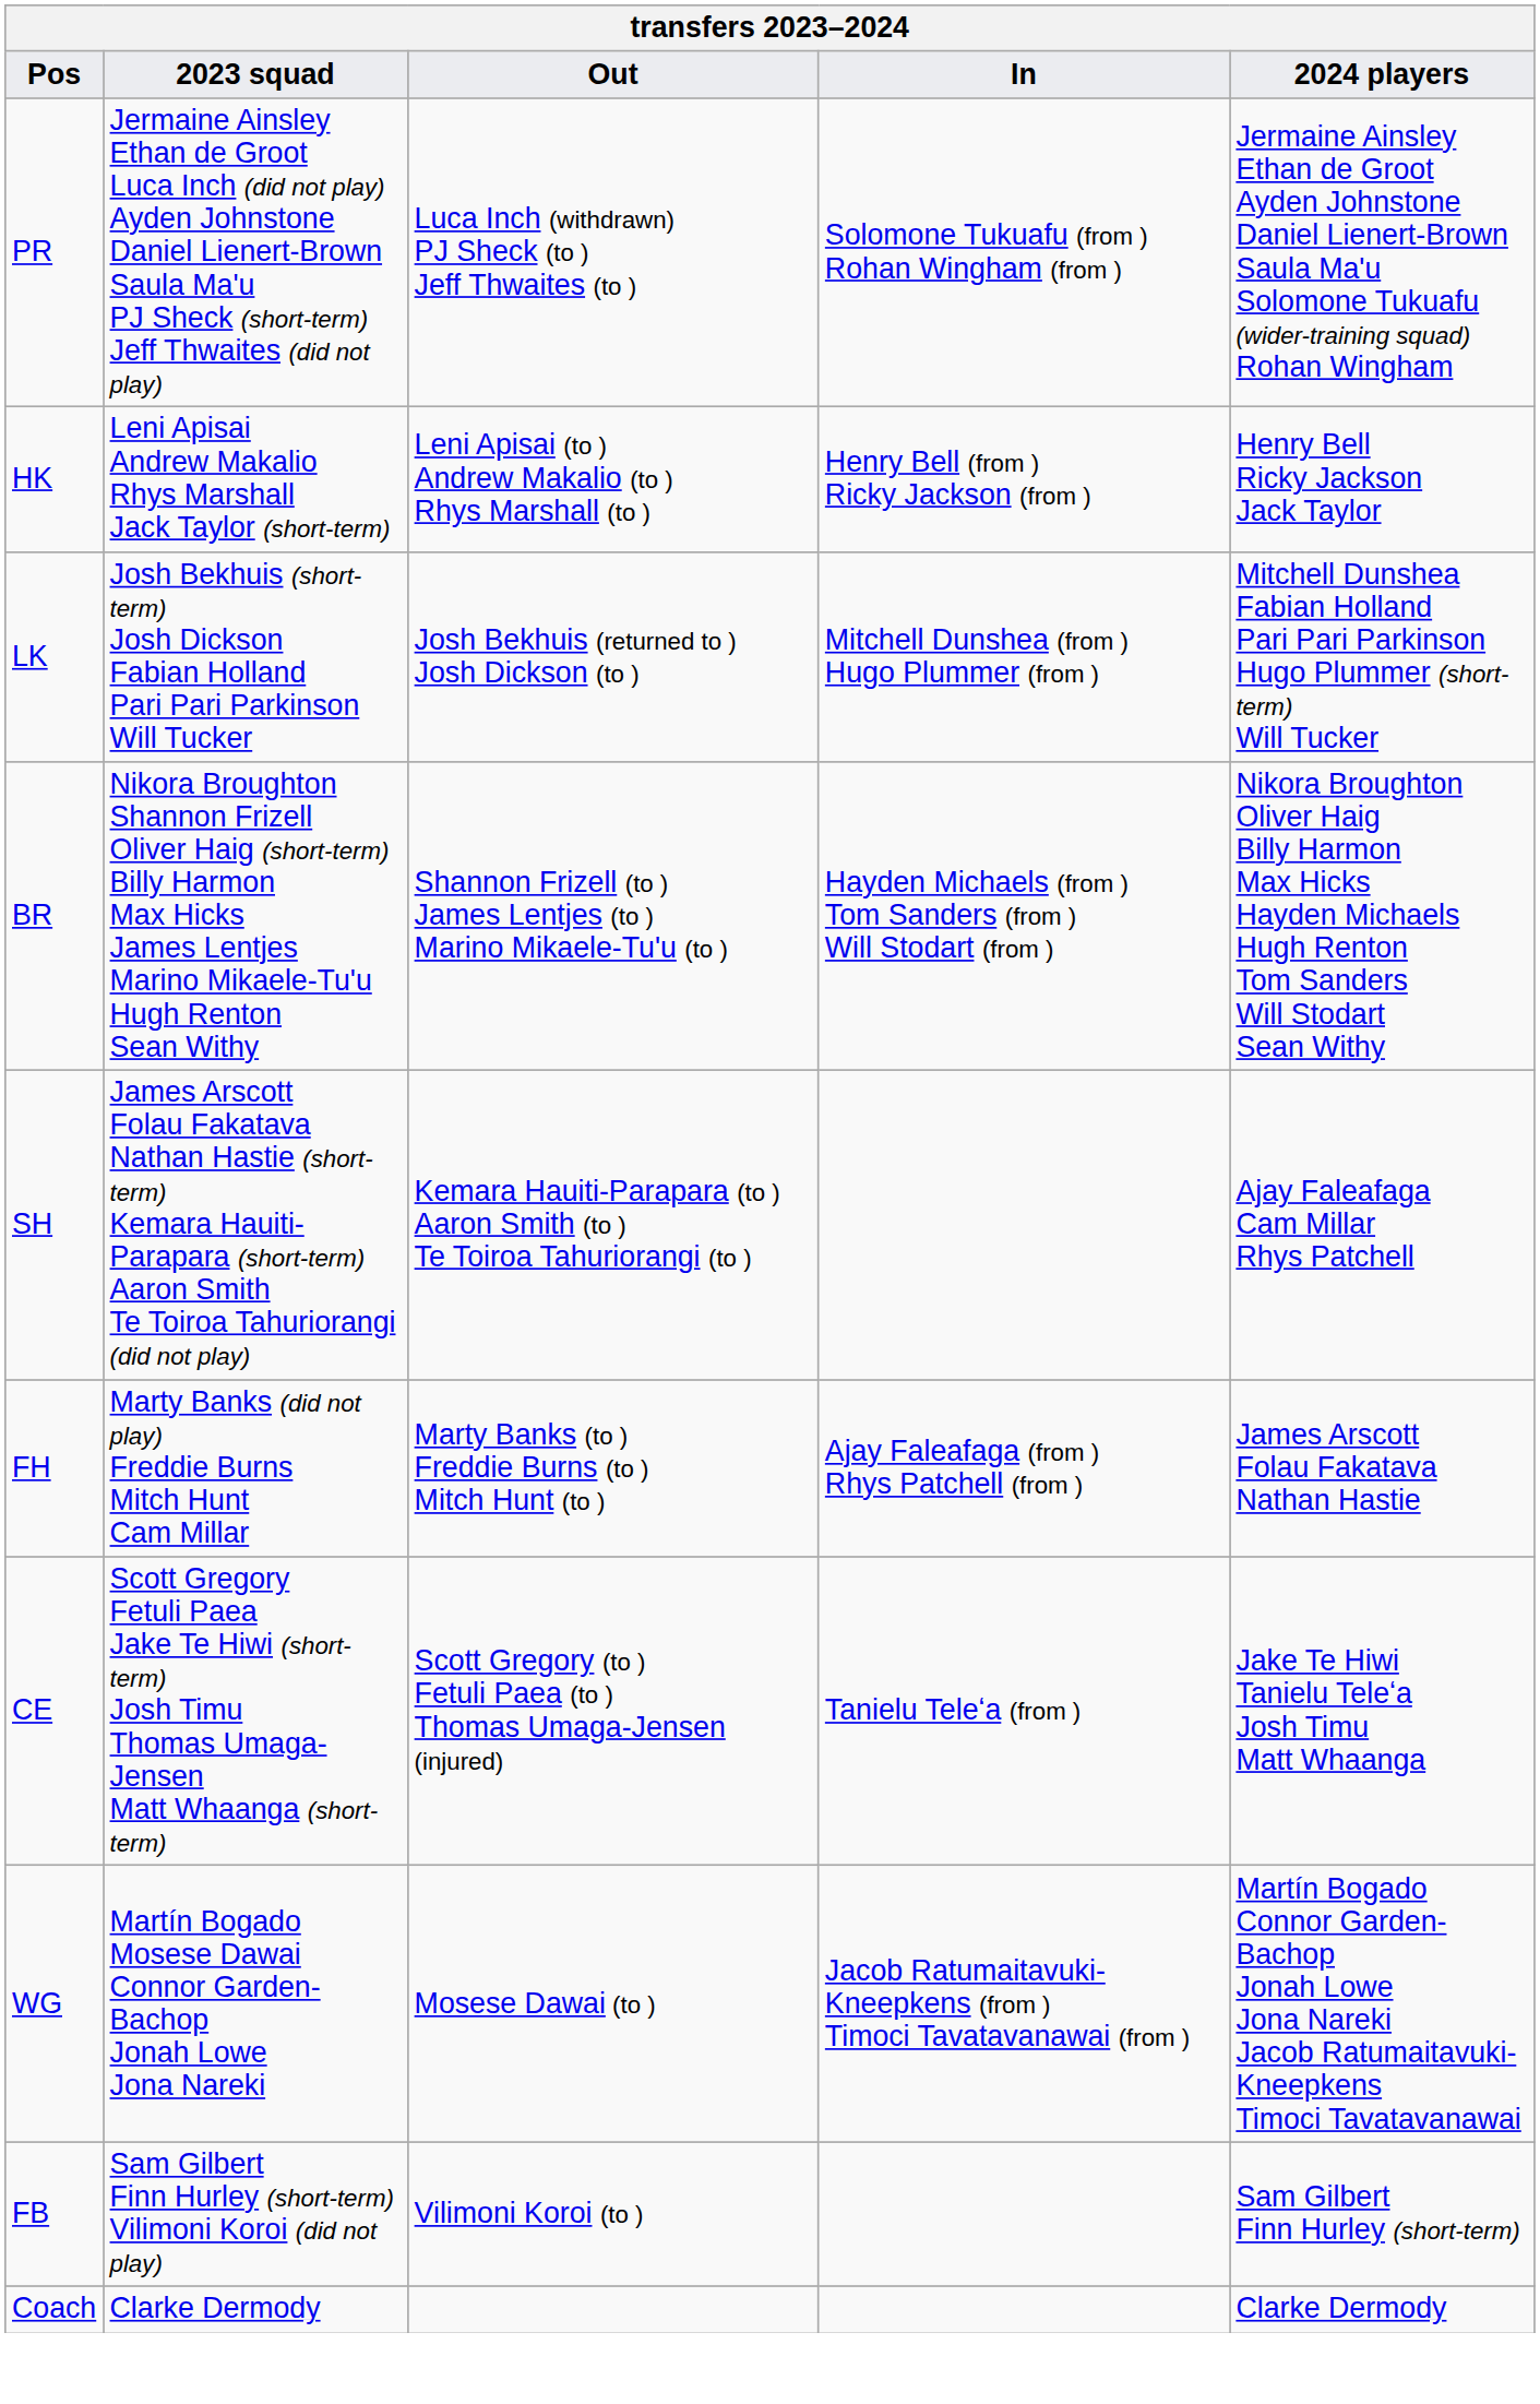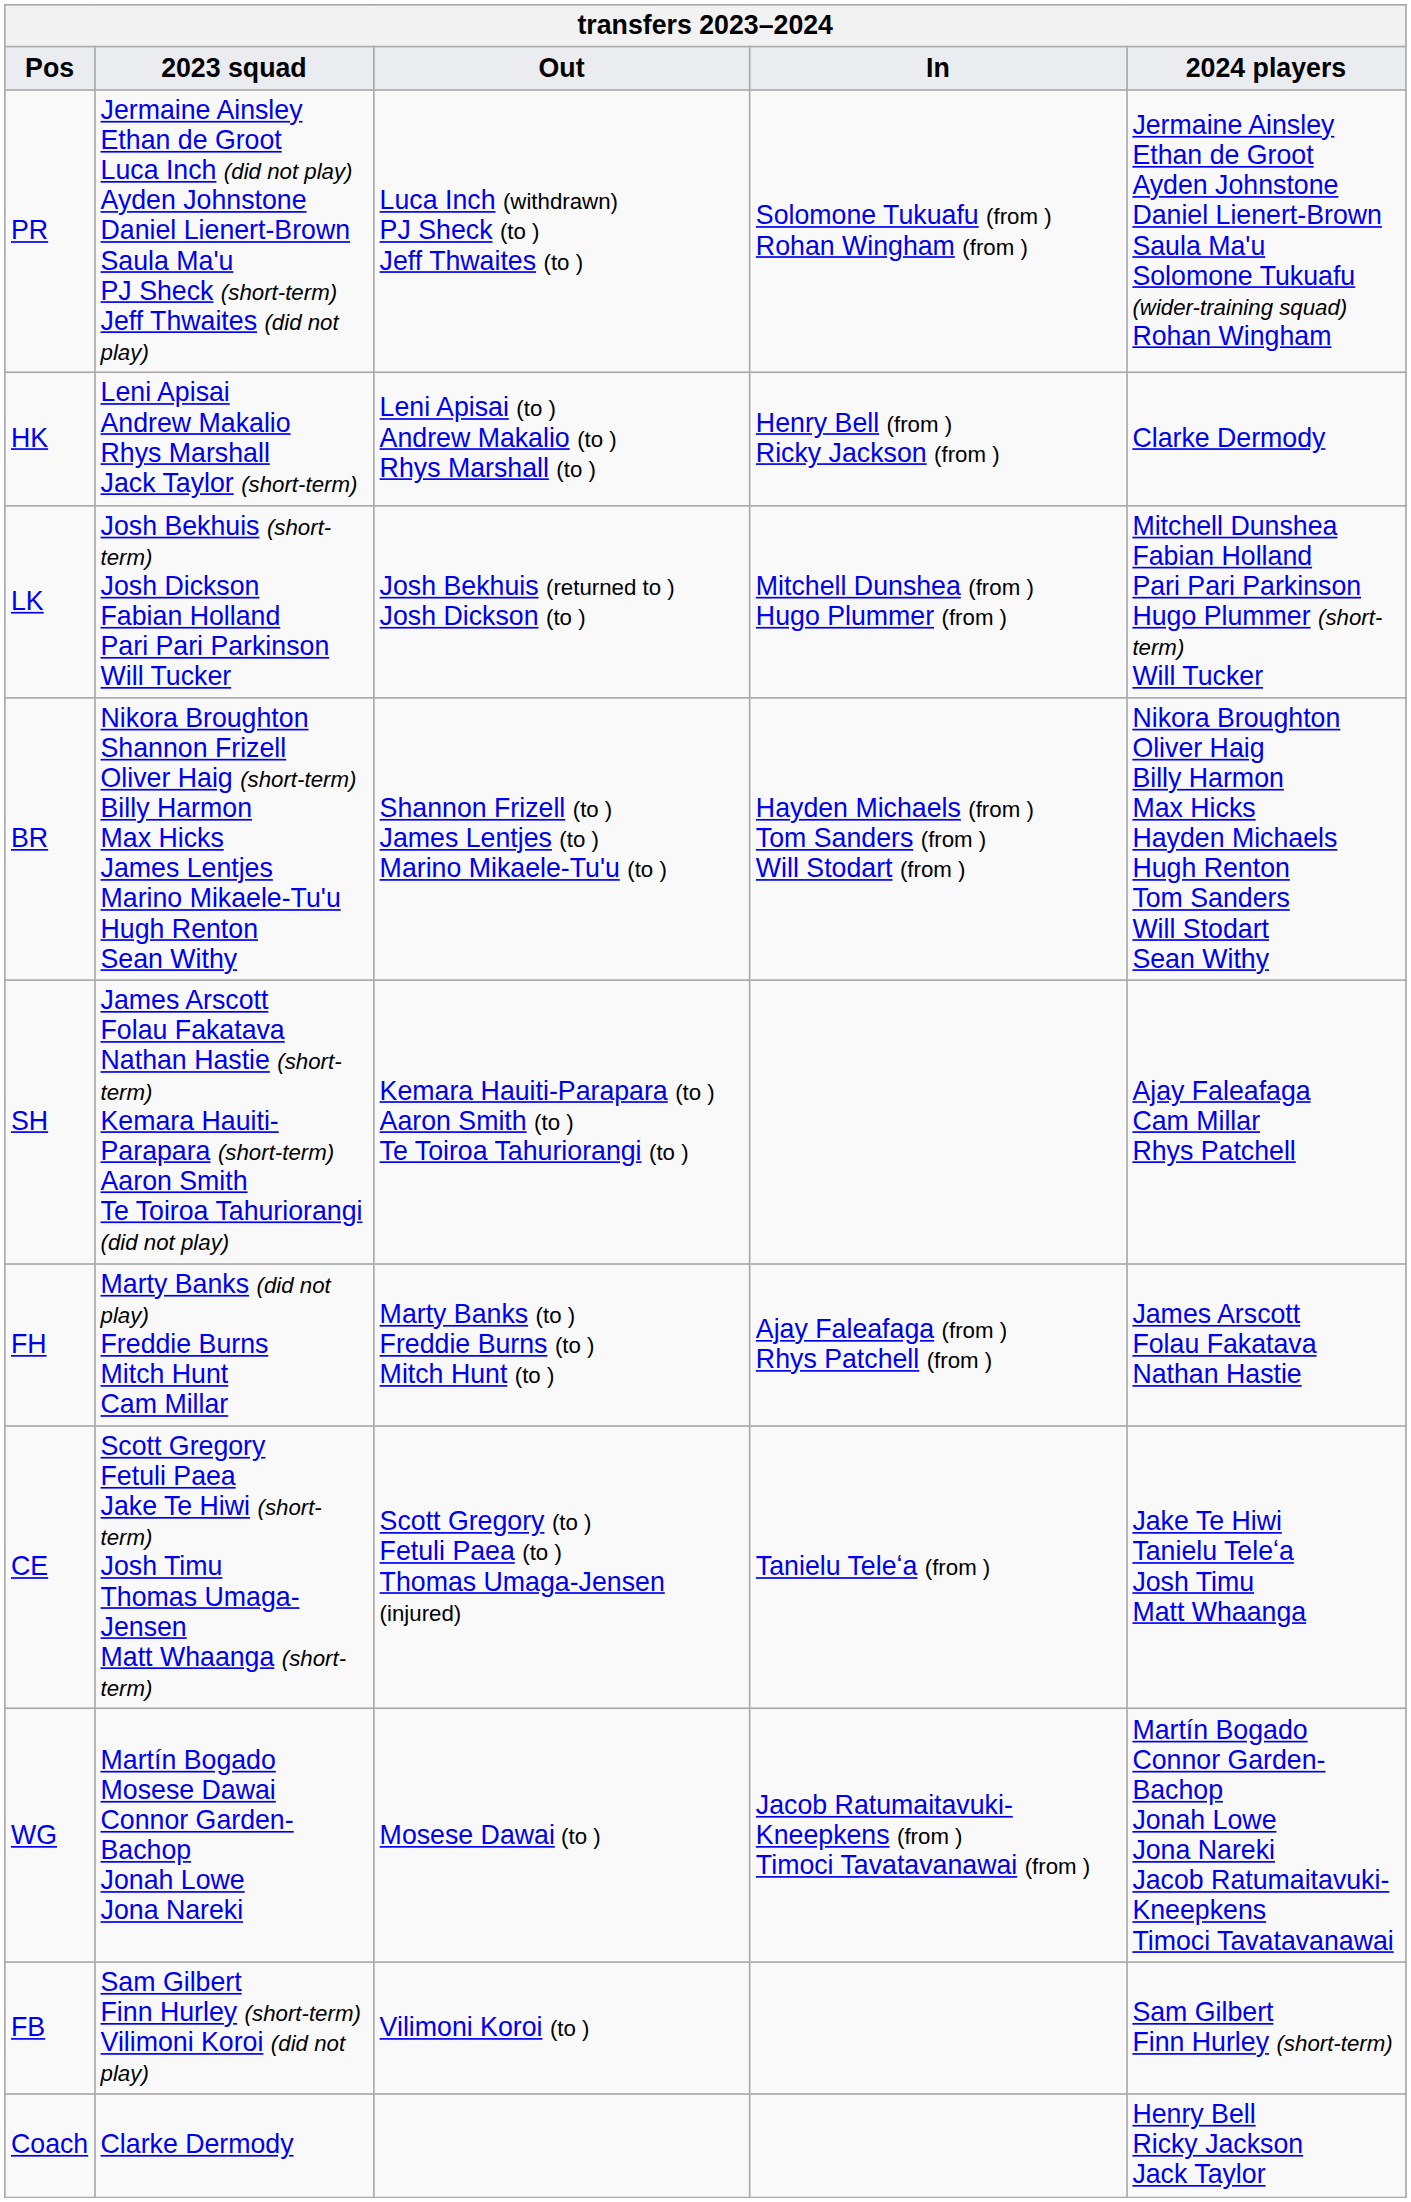 <table class="wikitable" style="text-align: left; width:95%">
 <tr>
 <th colspan="100%"> transfers 2023–2024</th>
 </tr>
 <tr>
 <th style="background:#ebecf0; width:6%;">Pos</th>
 <th style="background:#ebecf0; width:20%;">2023 squad</th>
 <th style="background:#ebecf0; width:27%;">Out</th>
 <th style="background:#ebecf0; width:27%;">In</th>
 <th style="background:#ebecf0; width:20%;">2024 players</th>
 </tr>
 <tr>
 <td><a href='#'>PR</a></td>
 <td> <a href='#'>Jermaine Ainsley</a> <br><a href='#'>Ethan de Groot</a> <br> <a href='#'>Luca Inch</a> <small><em>(did not play)</em></small> <br> <a href='#'>Ayden Johnstone</a> <br> <a href='#'>Daniel Lienert-Brown</a> <br> <a href='#'>Saula Ma'u</a> <br> <a href='#'>PJ Sheck</a> <small><em>(short-term)</em></small> <br> <a href='#'>Jeff Thwaites</a> <small><em>(did not play)</em></small></td>
 <td>  <a href='#'>Luca Inch</a> <small>(withdrawn)</small> <br>  <a href='#'>PJ Sheck</a> <small>(to )</small> <br>   <a href='#'>Jeff Thwaites</a> <small>(to )</small></td>
 <td>  <a href='#'>Solomone Tukuafu</a> <small>(from )</small> <br>  <a href='#'>Rohan Wingham</a> <small>(from )</small></td>
 <td> <a href='#'>Jermaine Ainsley</a> <br> <a href='#'>Ethan de Groot</a> <br> <a href='#'>Ayden Johnstone</a> <br> <a href='#'>Daniel Lienert-Brown</a> <br> <a href='#'>Saula Ma'u</a> <br> <a href='#'>Solomone Tukuafu</a> <small><em>(wider-training squad)</em></small> <br> <a href='#'>Rohan Wingham</a></td>
 </tr>
 <tr>
 <td><a href='#'>HK</a></td>
 <td> <a href='#'>Leni Apisai</a> <br> <a href='#'>Andrew Makalio</a> <br> <a href='#'>Rhys Marshall</a> <br> <a href='#'>Jack Taylor</a> <small><em>(short-term)</em></small></td>
 <td>  <a href='#'>Leni Apisai</a> <small>(to )</small> <br>  <a href='#'>Andrew Makalio</a> <small>(to )</small> <br>  <a href='#'>Rhys Marshall</a> <small>(to )</small></td>
 <td>  <a href='#'>Henry Bell</a> <small>(from )</small> <br>  <a href='#'>Ricky Jackson</a> <small>(from )</small></td>
-<td> <a href='#'>Henry Bell</a> <br> <a href='#'>Ricky Jackson</a> <br> <a href='#'>Jack Taylor</a></td>
+<td> <a href='#'>Clarke Dermody</a></td>
 </tr>
 <tr>
 <td><a href='#'>LK</a></td>
 <td> <a href='#'>Josh Bekhuis</a> <small><em>(short-term)</em></small> <br> <a href='#'>Josh Dickson</a> <br> <a href='#'>Fabian Holland</a> <br> <a href='#'>Pari Pari Parkinson</a> <br> <a href='#'>Will Tucker</a></td>
 <td>  <a href='#'>Josh Bekhuis</a> <small>(returned to )</small> <br>  <a href='#'>Josh Dickson</a> <small>(to )</small></td>
 <td>  <a href='#'>Mitchell Dunshea</a> <small>(from )</small> <br>  <a href='#'>Hugo Plummer</a> <small>(from )</small></td>
 <td> <a href='#'>Mitchell Dunshea</a> <br> <a href='#'>Fabian Holland</a> <br> <a href='#'>Pari Pari Parkinson</a> <br> <a href='#'>Hugo Plummer</a> <small><em>(short-term)</em></small> <br> <a href='#'>Will Tucker</a></td>
 </tr>
 <tr>
 <td><a href='#'>BR</a></td>
 <td> <a href='#'>Nikora Broughton</a> <br> <a href='#'>Shannon Frizell</a> <br> <a href='#'>Oliver Haig</a> <small><em>(short-term)</em></small> <br> <a href='#'>Billy Harmon</a> <br> <a href='#'>Max Hicks</a> <br> <a href='#'>James Lentjes</a> <br> <a href='#'>Marino Mikaele-Tu'u</a> <br> <a href='#'>Hugh Renton</a> <br> <a href='#'>Sean Withy</a></td>
 <td>  <a href='#'>Shannon Frizell</a> <small>(to )</small> <br>  <a href='#'>James Lentjes</a> <small>(to )</small> <br>  <a href='#'>Marino Mikaele-Tu'u</a> <small>(to )</small></td>
 <td>  <a href='#'>Hayden Michaels</a> <small>(from )</small> <br>  <a href='#'>Tom Sanders</a> <small>(from )</small> <br>  <a href='#'>Will Stodart</a> <small>(from )</small></td>
 <td> <a href='#'>Nikora Broughton</a> <br> <a href='#'>Oliver Haig</a> <br> <a href='#'>Billy Harmon</a> <br> <a href='#'>Max Hicks</a> <br> <a href='#'>Hayden Michaels</a> <br> <a href='#'>Hugh Renton</a> <br> <a href='#'>Tom Sanders</a> <br> <a href='#'>Will Stodart</a> <br> <a href='#'>Sean Withy</a></td>
 </tr>
 <tr>
 <td><a href='#'>SH</a></td>
 <td> <a href='#'>James Arscott</a> <br> <a href='#'>Folau Fakatava</a> <br> <a href='#'>Nathan Hastie</a> <small><em>(short-term)</em></small> <br> <a href='#'>Kemara Hauiti-Parapara</a> <small><em>(short-term)</em></small> <br> <a href='#'>Aaron Smith</a> <br> <a href='#'>Te Toiroa Tahuriorangi</a> <small><em>(did not play)</em></small></td>
 <td>  <a href='#'>Kemara Hauiti-Parapara</a> <small>(to )</small> <br>  <a href='#'>Aaron Smith</a> <small>(to )</small> <br>  <a href='#'>Te Toiroa Tahuriorangi</a> <small>(to )</small></td>
 <td></td>
 <td> <a href='#'>Ajay Faleafaga</a> <br> <a href='#'>Cam Millar</a> <br> <a href='#'>Rhys Patchell</a></td>
 </tr>
 <tr>
 <td><a href='#'>FH</a></td>
 <td> <a href='#'>Marty Banks</a> <small><em>(did not play)</em></small> <br> <a href='#'>Freddie Burns</a> <br> <a href='#'>Mitch Hunt</a> <br> <a href='#'>Cam Millar</a></td>
 <td>  <a href='#'>Marty Banks</a> <small>(to )</small> <br>  <a href='#'>Freddie Burns</a> <small>(to )</small> <br>  <a href='#'>Mitch Hunt</a> <small>(to )</small></td>
 <td>  <a href='#'>Ajay Faleafaga</a> <small>(from )</small> <br>  <a href='#'>Rhys Patchell</a> <small>(from )</small></td>
 <td> <a href='#'>James Arscott</a> <br> <a href='#'>Folau Fakatava</a> <br> <a href='#'>Nathan Hastie</a></td>
 </tr>
 <tr>
 <td><a href='#'>CE</a></td>
 <td> <a href='#'>Scott Gregory</a> <br> <a href='#'>Fetuli Paea</a> <br> <a href='#'>Jake Te Hiwi</a> <small><em>(short-term)</em></small> <br> <a href='#'>Josh Timu</a> <br> <a href='#'>Thomas Umaga-Jensen</a> <br> <a href='#'>Matt Whaanga</a> <small><em>(short-term)</em></small></td>
 <td>  <a href='#'>Scott Gregory</a> <small>(to )</small> <br>  <a href='#'>Fetuli Paea</a> <small>(to )</small> <br>  <a href='#'>Thomas Umaga-Jensen</a> <small>(injured)</small></td>
 <td>  <a href='#'>Tanielu Teleʻa</a> <small>(from )</small></td>
 <td> <a href='#'>Jake Te Hiwi</a> <br>  <a href='#'>Tanielu Teleʻa</a> <br> <a href='#'>Josh Timu</a> <br> <a href='#'>Matt Whaanga</a></td>
 </tr>
 <tr>
 <td><a href='#'>WG</a></td>
 <td> <a href='#'>Martín Bogado</a> <br> <a href='#'>Mosese Dawai</a><br> <a href='#'>Connor Garden-Bachop</a><br> <a href='#'>Jonah Lowe</a> <br> <a href='#'>Jona Nareki</a></td>
 <td>  <a href='#'>Mosese Dawai</a><small> (to )</small></td>
 <td>  <a href='#'>Jacob Ratumaitavuki-Kneepkens</a> <small>(from )</small> <br>  <a href='#'>Timoci Tavatavanawai</a> <small>(from )</small></td>
 <td> <a href='#'>Martín Bogado</a><br> <a href='#'>Connor Garden-Bachop</a><br> <a href='#'>Jonah Lowe</a> <br> <a href='#'>Jona Nareki</a> <br> <a href='#'>Jacob Ratumaitavuki-Kneepkens</a> <br> <a href='#'>Timoci Tavatavanawai</a></td>
 </tr>
 <tr>
 <td><a href='#'>FB</a></td>
 <td> <a href='#'>Sam Gilbert</a> <br> <a href='#'>Finn Hurley</a> <small><em>(short-term)</em></small> <br> <a href='#'>Vilimoni Koroi</a> <small><em>(did not play)</em></small></td>
 <td>  <a href='#'>Vilimoni Koroi</a> <small>(to )</small></td>
 <td></td>
 <td> <a href='#'>Sam Gilbert</a> <br> <a href='#'>Finn Hurley</a> <small><em>(short-term)</em></small></td>
 </tr>
 <tr>
 <td><a href='#'>Coach</a></td>
 <td> <a href='#'>Clarke Dermody</a></td>
 <td></td>
 <td></td>
-<td> <a href='#'>Clarke Dermody</a></td>
+<td> <a href='#'>Henry Bell</a> <br> <a href='#'>Ricky Jackson</a> <br> <a href='#'>Jack Taylor</a></td>
 </tr>
 </table>
